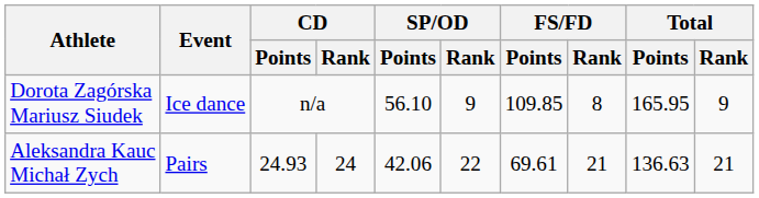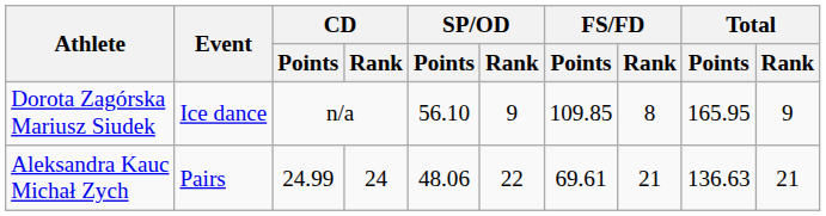 <table class="wikitable" style="font-size:90%">
 <tr>
 <th rowspan="2">Athlete</th>
 <th rowspan="2">Event</th>
 <th colspan="2">CD</th>
 <th colspan="2">SP/OD</th>
 <th colspan="2">FS/FD</th>
 <th colspan="2">Total</th>
 </tr>
 <tr>
 <th>Points</th>
 <th>Rank</th>
 <th>Points</th>
 <th>Rank</th>
 <th>Points</th>
 <th>Rank</th>
 <th>Points</th>
 <th>Rank</th>
 </tr>
 <tr>
 <td><a href='#'>Dorota Zagórska</a> <br> <a href='#'>Mariusz Siudek</a></td>
 <td><a href='#'>Ice dance</a></td>
 <td colspan=2 align="center">n/a</td>
 <td align="center">56.10</td>
 <td align="center">9</td>
 <td align="center">109.85</td>
 <td align="center">8</td>
 <td align="center">165.95</td>
 <td align="center">9</td>
 </tr>
 <tr>
 <td><a href='#'>Aleksandra Kauc</a> <br> <a href='#'>Michał Zych</a></td>
 <td><a href='#'>Pairs</a></td>
-<td align="center">24.93</td>
+<td align="center">24.99</td>
 <td align="center">24</td>
-<td align="center">42.06</td>
+<td align="center">48.06</td>
 <td align="center">22</td>
 <td align="center">69.61</td>
 <td align="center">21</td>
 <td align="center">136.63</td>
 <td align="center">21</td>
 </tr>
 </table>
